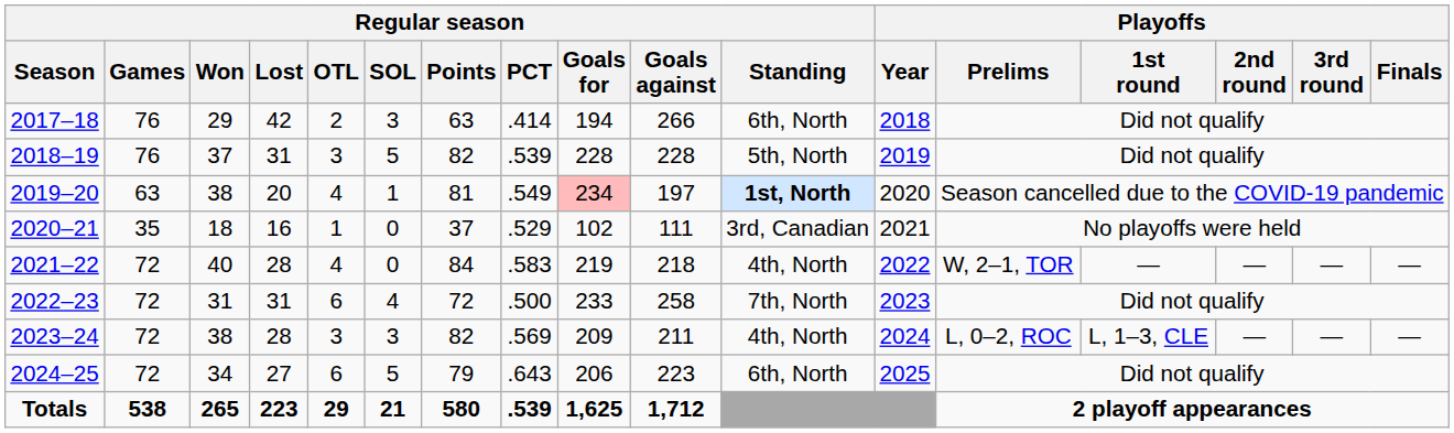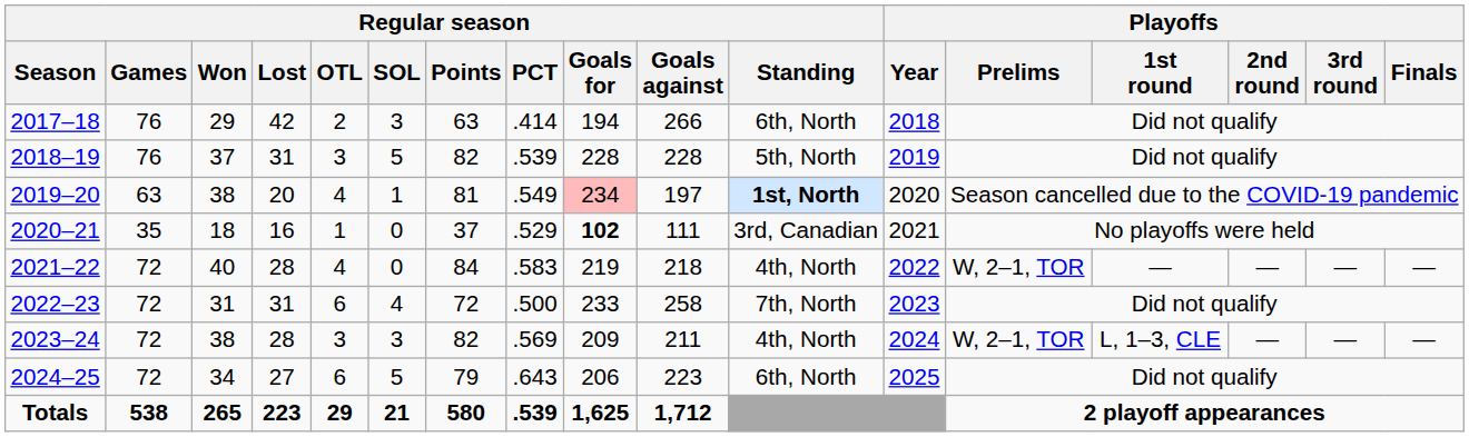 <table class="wikitable" style="text-align:center; font-size:100%">
 <tr>
 <th colspan="11">Regular season</th>
 <th colspan="6">Playoffs</th>
 </tr>
 <tr>
 <th>Season</th>
 <th>Games</th>
 <th>Won</th>
 <th>Lost</th>
 <th>OTL</th>
 <th>SOL</th>
 <th>Points</th>
 <th>PCT</th>
 <th>Goals<br>for</th>
 <th>Goals<br>against</th>
 <th>Standing</th>
 <th>Year</th>
 <th>Prelims</th>
 <th>1st<br>round</th>
 <th>2nd<br>round</th>
 <th>3rd<br>round</th>
 <th>Finals</th>
 </tr>
 <tr>
 <td><a href='#'>2017–18</a></td>
 <td>76</td>
 <td>29</td>
 <td>42</td>
 <td>2</td>
 <td>3</td>
 <td>63</td>
 <td>.414</td>
 <td>194</td>
 <td>266</td>
 <td>6th, North</td>
 <td><a href='#'>2018</a></td>
 <td colspan="5">Did not qualify</td>
 </tr>
 <tr>
 <td><a href='#'>2018–19</a></td>
 <td>76</td>
 <td>37</td>
 <td>31</td>
 <td>3</td>
 <td>5</td>
 <td>82</td>
 <td>.539</td>
 <td>228</td>
 <td>228</td>
 <td>5th, North</td>
 <td><a href='#'>2019</a></td>
 <td colspan="5">Did not qualify</td>
 </tr>
 <tr>
 <td><a href='#'>2019–20</a></td>
 <td>63</td>
 <td>38</td>
 <td>20</td>
 <td>4</td>
 <td>1</td>
 <td>81</td>
 <td>.549</td>
 <td bgcolor="#ffbbbb">234</td>
 <td>197</td>
 <td bgcolor="#d0e7ff"><strong>1st, North</strong></td>
 <td>2020</td>
 <td colspan="5">Season cancelled due to the <a href='#'>COVID-19 pandemic</a></td>
 </tr>
 <tr>
 <td><a href='#'>2020–21</a></td>
 <td>35</td>
 <td>18</td>
 <td>16</td>
 <td>1</td>
 <td>0</td>
 <td>37</td>
 <td>.529</td>
-<td>102</td>
+<td><strong>102</strong></td>
 <td>111</td>
 <td>3rd, Canadian</td>
 <td>2021</td>
 <td colspan="5">No playoffs were held</td>
 </tr>
 <tr>
 <td><a href='#'>2021–22</a></td>
 <td>72</td>
 <td>40</td>
 <td>28</td>
 <td>4</td>
 <td>0</td>
 <td>84</td>
 <td>.583</td>
 <td>219</td>
 <td>218</td>
 <td>4th, North</td>
 <td><a href='#'>2022</a></td>
 <td>W, 2–1, <a href='#'>TOR</a></td>
 <td>—</td>
 <td>—</td>
 <td>—</td>
 <td>—</td>
 </tr>
 <tr>
 <td><a href='#'>2022–23</a></td>
 <td>72</td>
 <td>31</td>
 <td>31</td>
 <td>6</td>
 <td>4</td>
 <td>72</td>
 <td>.500</td>
 <td>233</td>
 <td>258</td>
 <td>7th, North</td>
 <td><a href='#'>2023</a></td>
 <td colspan="5">Did not qualify</td>
 </tr>
 <tr>
 <td><a href='#'>2023–24</a></td>
 <td>72</td>
 <td>38</td>
 <td>28</td>
 <td>3</td>
 <td>3</td>
 <td>82</td>
 <td>.569</td>
 <td>209</td>
 <td>211</td>
 <td>4th, North</td>
 <td><a href='#'>2024</a></td>
-<td>L, 0–2, <a href='#'>ROC</a></td>
+<td>W, 2–1, <a href='#'>TOR</a></td>
 <td>L, 1–3, <a href='#'>CLE</a></td>
 <td>—</td>
 <td>—</td>
 <td>—</td>
 </tr>
 <tr>
 <td><a href='#'>2024–25</a></td>
 <td>72</td>
 <td>34</td>
 <td>27</td>
 <td>6</td>
 <td>5</td>
 <td>79</td>
 <td>.643</td>
 <td>206</td>
 <td>223</td>
 <td>6th, North</td>
 <td><a href='#'>2025</a></td>
 <td colspan="5">Did not qualify</td>
 </tr>
 <tr style="font-weight:bold;">
 <td>Totals</td>
 <td>538</td>
 <td>265</td>
 <td>223</td>
 <td>29</td>
 <td>21</td>
 <td>580</td>
 <td>.539</td>
 <td>1,625</td>
 <td>1,712</td>
 <td colspan=2 bgcolor="#A8A8A8"></td>
 <td colspan=5>2 playoff appearances</td>
 </tr>
 </table>
